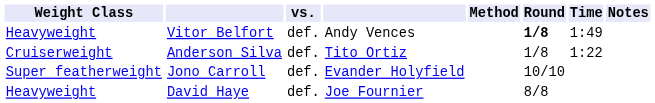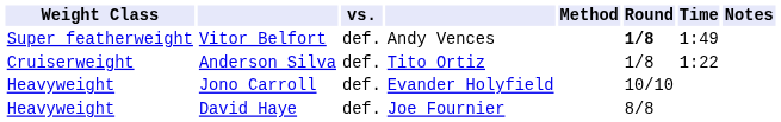 <table class="toccolours" style="font-size: 85%;">
 <tr>
 <th style="background:#e6e8fa; color:#000; text-align:center;">Weight Class</th>
 <th style="background:#e6e8fa; color:#000; text-align:center;"></th>
 <th style="background:#e6e8fa; color:#000; text-align:center;">vs.</th>
 <th style="background:#e6e8fa; color:#000; text-align:center;"></th>
 <th style="background:#e6e8fa; color:#000; text-align:center;">Method</th>
 <th style="background:#e6e8fa; color:#000; text-align:center;">Round</th>
 <th style="background:#e6e8fa; color:#000; text-align:center;">Time</th>
 <th style="background:#e6e8fa; color:#000; text-align:center;">Notes</th>
 </tr>
 <tr>
-<td><a href='#'>Heavyweight</a></td>
+<td><a href='#'>Super featherweight</a></td>
 <td> <a href='#'>Vitor Belfort</a></td>
 <td>def.</td>
 <td> Andy Vences</td>
 <td></td>
 <td><strong>1/8</strong></td>
 <td>1:49</td>
 <td></td>
 </tr>
 <tr>
 <td><a href='#'>Cruiserweight</a></td>
 <td> <a href='#'>Anderson Silva</a></td>
 <td>def.</td>
 <td> <a href='#'>Tito Ortiz</a></td>
 <td></td>
 <td>1/8</td>
 <td>1:22</td>
 <td></td>
 </tr>
 <tr>
-<td><a href='#'>Super featherweight</a></td>
+<td><a href='#'>Heavyweight</a></td>
 <td> <a href='#'>Jono Carroll</a></td>
 <td>def.</td>
 <td> <a href='#'>Evander Holyfield</a></td>
 <td></td>
 <td>10/10</td>
 <td></td>
 <td></td>
 </tr>
 <tr>
 <td><a href='#'>Heavyweight</a></td>
 <td> <a href='#'>David Haye</a></td>
 <td>def.</td>
 <td> <a href='#'>Joe Fournier</a></td>
 <td></td>
 <td>8/8</td>
 <td></td>
 <td></td>
 </tr>
 </table>
